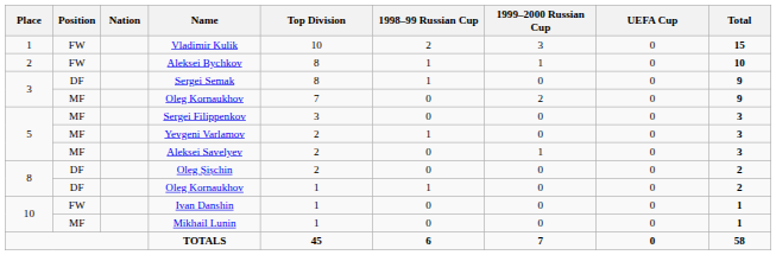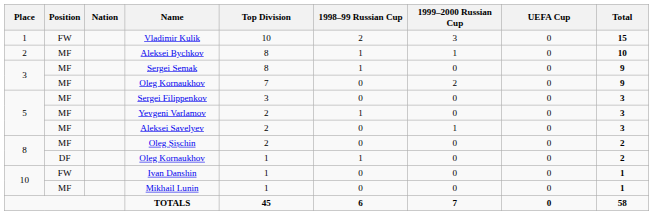 <table class="wikitable" style="font-size: 95%; text-align: center;">
 <tr>
 <th width=60>Place</th>
 <th width=60>Position</th>
 <th width=60>Nation</th>
 <th width=150>Name</th>
 <th width=150>Top Division</th>
 <th width=150>1998–99 Russian Cup</th>
 <th width=150>1999–2000 Russian Cup</th>
 <th width=150>UEFA Cup</th>
 <th width=80><strong>Total</strong></th>
 </tr>
 <tr>
 <td>1</td>
 <td>FW</td>
 <td></td>
 <td><a href='#'>Vladimir Kulik</a></td>
 <td>10</td>
 <td>2</td>
 <td>3</td>
 <td>0</td>
 <td><strong>15</strong></td>
 </tr>
 <tr>
 <td>2</td>
-<td>FW</td>
+<td>MF</td>
 <td></td>
 <td><a href='#'>Aleksei Bychkov</a></td>
 <td>8</td>
 <td>1</td>
 <td>1</td>
 <td>0</td>
 <td><strong>10</strong></td>
 </tr>
 <tr>
 <td rowspan="2">3</td>
-<td>DF</td>
+<td>MF</td>
 <td></td>
 <td><a href='#'>Sergei Semak</a></td>
 <td>8</td>
 <td>1</td>
 <td>0</td>
 <td>0</td>
 <td><strong>9</strong></td>
 </tr>
 <tr>
 <td>MF</td>
 <td></td>
 <td><a href='#'>Oleg Kornaukhov</a></td>
 <td>7</td>
 <td>0</td>
 <td>2</td>
 <td>0</td>
 <td><strong>9</strong></td>
 </tr>
 <tr>
 <td rowspan="3">5</td>
 <td>MF</td>
 <td></td>
 <td><a href='#'>Sergei Filippenkov</a></td>
 <td>3</td>
 <td>0</td>
 <td>0</td>
 <td>0</td>
 <td><strong>3</strong></td>
 </tr>
 <tr>
 <td>MF</td>
 <td></td>
 <td><a href='#'>Yevgeni Varlamov</a></td>
 <td>2</td>
 <td>1</td>
 <td>0</td>
 <td>0</td>
 <td><strong>3</strong></td>
 </tr>
 <tr>
 <td>MF</td>
 <td></td>
 <td><a href='#'>Aleksei Savelyev</a></td>
 <td>2</td>
 <td>0</td>
 <td>1</td>
 <td>0</td>
 <td><strong>3</strong></td>
 </tr>
 <tr>
 <td rowspan="2">8</td>
-<td>DF</td>
+<td>MF</td>
 <td></td>
 <td><a href='#'>Oleg Șișchin</a></td>
 <td>2</td>
 <td>0</td>
 <td>0</td>
 <td>0</td>
 <td><strong>2</strong></td>
 </tr>
 <tr>
 <td>DF</td>
 <td></td>
 <td><a href='#'>Oleg Kornaukhov</a></td>
 <td>1</td>
 <td>1</td>
 <td>0</td>
 <td>0</td>
 <td><strong>2</strong></td>
 </tr>
 <tr>
 <td rowspan="2">10</td>
 <td>FW</td>
 <td></td>
 <td><a href='#'>Ivan Danshin</a></td>
 <td>1</td>
 <td>0</td>
 <td>0</td>
 <td>0</td>
 <td><strong>1</strong></td>
 </tr>
 <tr>
 <td>MF</td>
 <td></td>
 <td><a href='#'>Mikhail Lunin</a></td>
 <td>1</td>
 <td>0</td>
 <td>0</td>
 <td>0</td>
 <td><strong>1</strong></td>
 </tr>
 <tr>
 <td colspan="3"></td>
 <td><strong>TOTALS</strong></td>
 <td><strong>45</strong></td>
 <td><strong>6</strong></td>
 <td><strong>7</strong></td>
 <td><strong>0</strong></td>
 <td><strong>58</strong></td>
 </tr>
 </table>
